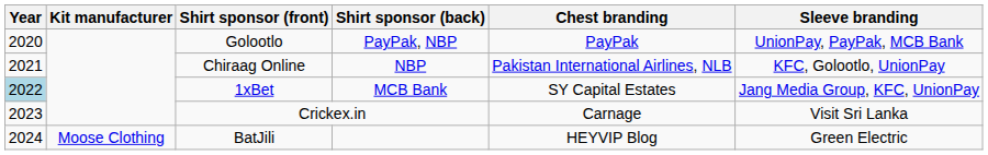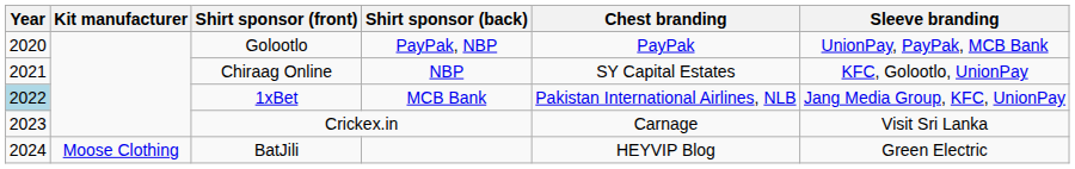 <table class="wikitable" style="text-align:center;font-size:95%">
 <tr>
 <th>Year</th>
 <th>Kit manufacturer</th>
 <th>Shirt sponsor (front)</th>
 <th>Shirt sponsor (back)</th>
 <th>Chest branding</th>
 <th>Sleeve branding</th>
 </tr>
 <tr>
 <td>2020</td>
 <td rowspan=4></td>
 <td>Golootlo</td>
 <td><a href='#'>PayPak</a>, <a href='#'>NBP</a></td>
 <td><a href='#'>PayPak</a></td>
 <td><a href='#'>UnionPay</a>, <a href='#'>PayPak</a>, <a href='#'>MCB Bank</a></td>
 </tr>
 <tr>
 <td>2021</td>
 <td>Chiraag Online</td>
 <td><a href='#'>NBP</a></td>
-<td><a href='#'>Pakistan International Airlines</a>, <a href='#'>NLB</a></td>
+<td>SY Capital Estates</td>
 <td><a href='#'>KFC</a>, Golootlo, <a href='#'>UnionPay</a></td>
 </tr>
 <tr>
 <td style="background: lightblue;">2022</td>
 <td><a href='#'>1xBet</a></td>
 <td><a href='#'>MCB Bank</a></td>
-<td>SY Capital Estates</td>
+<td><a href='#'>Pakistan International Airlines</a>, <a href='#'>NLB</a></td>
 <td><a href='#'>Jang Media Group</a>, <a href='#'>KFC</a>, <a href='#'>UnionPay</a></td>
 </tr>
 <tr>
 <td>2023</td>
 <td colspan=2>Crickex.in</td>
 <td>Carnage</td>
 <td>Visit Sri Lanka</td>
 </tr>
 <tr>
 <td>2024</td>
 <td><a href='#'>Moose Clothing</a></td>
 <td>BatJili</td>
 <td></td>
 <td>HEYVIP Blog</td>
 <td>Green Electric</td>
 </tr>
 </table>
